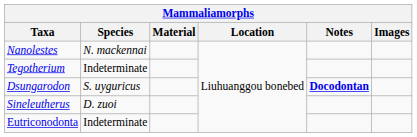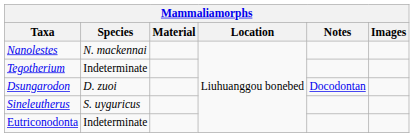 <table class="wikitable" align="center">
 <tr>
 <th colspan="7" align="center"><strong><a href='#'>Mammaliamorphs</a></strong></th>
 </tr>
 <tr>
 <th>Taxa</th>
 <th>Species</th>
 <th>Material</th>
 <th>Location</th>
 <th>Notes</th>
 <th>Images</th>
 </tr>
 <tr>
 <td><em><a href='#'>Nanolestes</a></em></td>
 <td><em>N. mackennai</em></td>
 <td></td>
 <td rowspan="5">Liuhuanggou bonebed</td>
 <td></td>
 <td></td>
 </tr>
 <tr>
 <td><em><a href='#'>Tegotherium</a></em></td>
 <td>Indeterminate</td>
 <td></td>
 <td></td>
 <td></td>
 </tr>
 <tr>
 <td><em><a href='#'>Dsungarodon</a></em></td>
-<td><em>S. uyguricus</em></td>
+<td><em>D. zuoi</em></td>
 <td></td>
-<td><strong><a href='#'>Docodontan</a></strong></td>
+<td><a href='#'>Docodontan</a></td>
 <td></td>
 </tr>
 <tr>
 <td><em><a href='#'>Sineleutherus</a></em></td>
-<td><em>D. zuoi</em></td>
+<td><em>S. uyguricus</em></td>
 <td></td>
 <td></td>
 <td></td>
 </tr>
 <tr>
 <td><a href='#'>Eutriconodonta</a></td>
 <td>Indeterminate</td>
 <td></td>
 <td></td>
 <td></td>
 </tr>
 </table>
